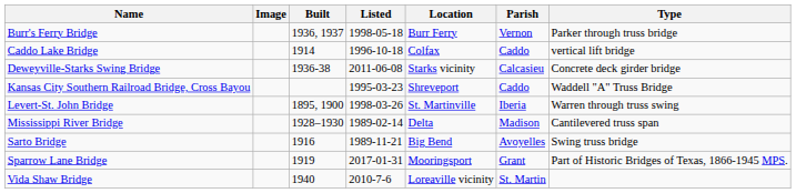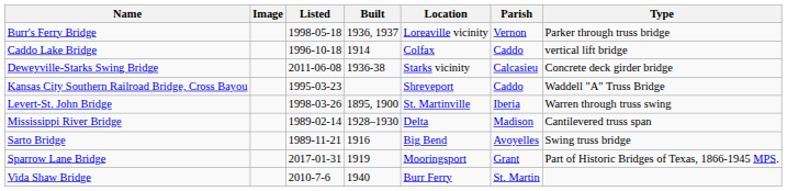 <table class="wikitable sortable">
 <tr>
 <th>Name</th>
 <th>Image</th>
+<th>Listed</th>
 <th>Built</th>
-<th>Listed</th>
 <th>Location</th>
 <th>Parish</th>
 <th>Type</th>
 </tr>
 <tr>
 <td><a href='#'>Burr's Ferry Bridge</a></td>
 <td></td>
+<td>1998-05-18</td>
 <td>1936, 1937</td>
-<td>1998-05-18</td>
-<td><a href='#'>Burr Ferry</a><br><small></small></td>
+<td><a href='#'>Loreaville</a> vicinity<br> </td>
 <td><a href='#'>Vernon</a></td>
 <td>Parker through truss bridge</td>
 </tr>
 <tr>
 <td><a href='#'>Caddo Lake Bridge</a></td>
 <td></td>
+<td>1996-10-18</td>
 <td>1914</td>
-<td>1996-10-18</td>
 <td><a href='#'>Colfax</a><br><small></small></td>
 <td><a href='#'>Caddo</a></td>
 <td>vertical lift bridge</td>
 </tr>
 <tr>
 <td><a href='#'>Deweyville-Starks Swing Bridge</a></td>
 <td></td>
+<td>2011-06-08</td>
 <td>1936-38</td>
-<td>2011-06-08</td>
 <td><a href='#'>Starks</a> vicinity<br><small></small></td>
 <td><a href='#'>Calcasieu</a></td>
 <td>Concrete deck girder bridge</td>
 </tr>
 <tr>
 <td><a href='#'>Kansas City Southern Railroad Bridge, Cross Bayou</a></td>
 <td></td>
+<td>1995-03-23</td>
 <td></td>
-<td>1995-03-23</td>
 <td><a href='#'>Shreveport</a><br><small></small></td>
 <td><a href='#'>Caddo</a></td>
 <td>Waddell "A" Truss Bridge</td>
 </tr>
 <tr>
 <td><a href='#'>Levert-St. John Bridge</a></td>
 <td></td>
+<td>1998-03-26</td>
 <td>1895, 1900</td>
-<td>1998-03-26</td>
 <td><a href='#'>St. Martinville</a><br><small></small></td>
 <td><a href='#'>Iberia</a></td>
 <td>Warren through truss swing</td>
 </tr>
 <tr>
 <td><a href='#'>Mississippi River Bridge</a></td>
 <td></td>
+<td>1989-02-14</td>
 <td>1928–1930</td>
-<td>1989-02-14</td>
 <td><a href='#'>Delta</a><br><small></small></td>
 <td><a href='#'>Madison</a></td>
 <td>Cantilevered truss span</td>
 </tr>
 <tr>
 <td><a href='#'>Sarto Bridge</a></td>
 <td></td>
+<td>1989-11-21</td>
 <td>1916</td>
-<td>1989-11-21</td>
 <td><a href='#'>Big Bend</a><br><small></small></td>
 <td><a href='#'>Avoyelles</a></td>
 <td>Swing truss bridge</td>
 </tr>
 <tr>
 <td><a href='#'>Sparrow Lane Bridge</a></td>
 <td></td>
+<td>2017-01-31</td>
 <td>1919</td>
-<td>2017-01-31</td>
 <td><a href='#'>Mooringsport</a><br><small></small></td>
 <td><a href='#'>Grant</a></td>
 <td>Part of Historic Bridges of Texas, 1866-1945 <a href='#'>MPS</a>.</td>
 </tr>
 <tr>
 <td><a href='#'>Vida Shaw Bridge</a></td>
 <td></td>
+<td>2010-7-6</td>
 <td>1940</td>
-<td>2010-7-6</td>
-<td><a href='#'>Loreaville</a> vicinity<br> </td>
+<td><a href='#'>Burr Ferry</a><br><small></small></td>
 <td><a href='#'>St. Martin</a></td>
 <td></td>
 </tr>
 </table>
